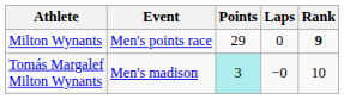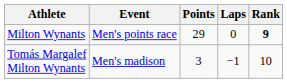 <table class=wikitable style="font-size:90%">
 <tr>
 <th>Athlete</th>
 <th>Event</th>
 <th>Points</th>
 <th>Laps</th>
 <th>Rank</th>
 </tr>
 <tr align=center>
 <td align=left><a href='#'>Milton Wynants</a></td>
 <td align=left><a href='#'>Men's points race</a></td>
 <td>29</td>
 <td>0</td>
 <td><strong>9</strong></td>
 </tr>
 <tr align=center>
 <td align=left><a href='#'>Tomás Margalef</a><br><a href='#'>Milton Wynants</a></td>
 <td align=left><a href='#'>Men's madison</a></td>
-<td style="background: paleturquoise;">3</td>
-<td>−0</td>
+<td>3</td>
+<td>−1</td>
 <td>10</td>
 </tr>
 </table>
